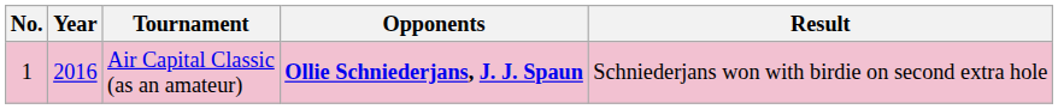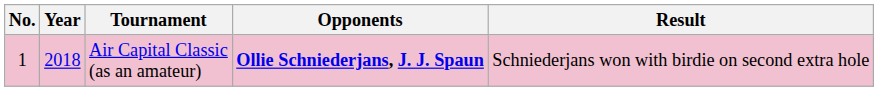 <table class="wikitable" style="font-size:95%;">
 <tr>
 <th>No.</th>
 <th>Year</th>
 <th>Tournament</th>
 <th>Opponents</th>
 <th>Result</th>
 </tr>
 <tr style="background:#F2C1D1;">
 <td align=center>1</td>
-<td><a href='#'>2016</a></td>
+<td><a href='#'>2018</a></td>
 <td><a href='#'>Air Capital Classic</a><br>(as an amateur)</td>
 <td><strong> <a href='#'>Ollie Schniederjans</a>,  <a href='#'>J. J. Spaun</a></strong></td>
 <td>Schniederjans won with birdie on second extra hole</td>
 </tr>
 </table>
